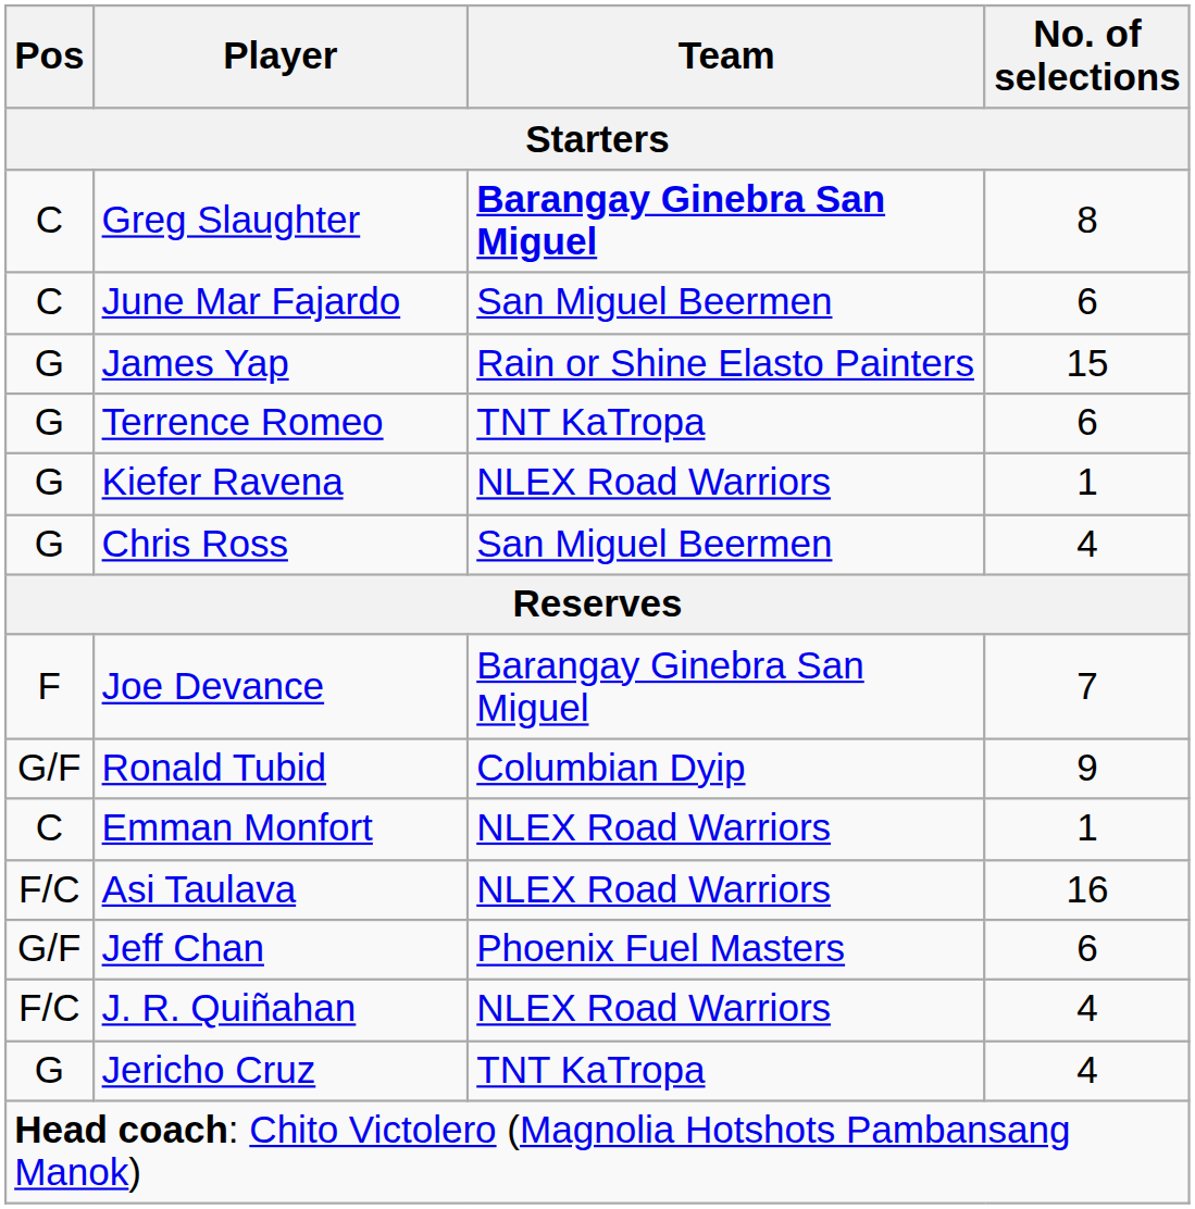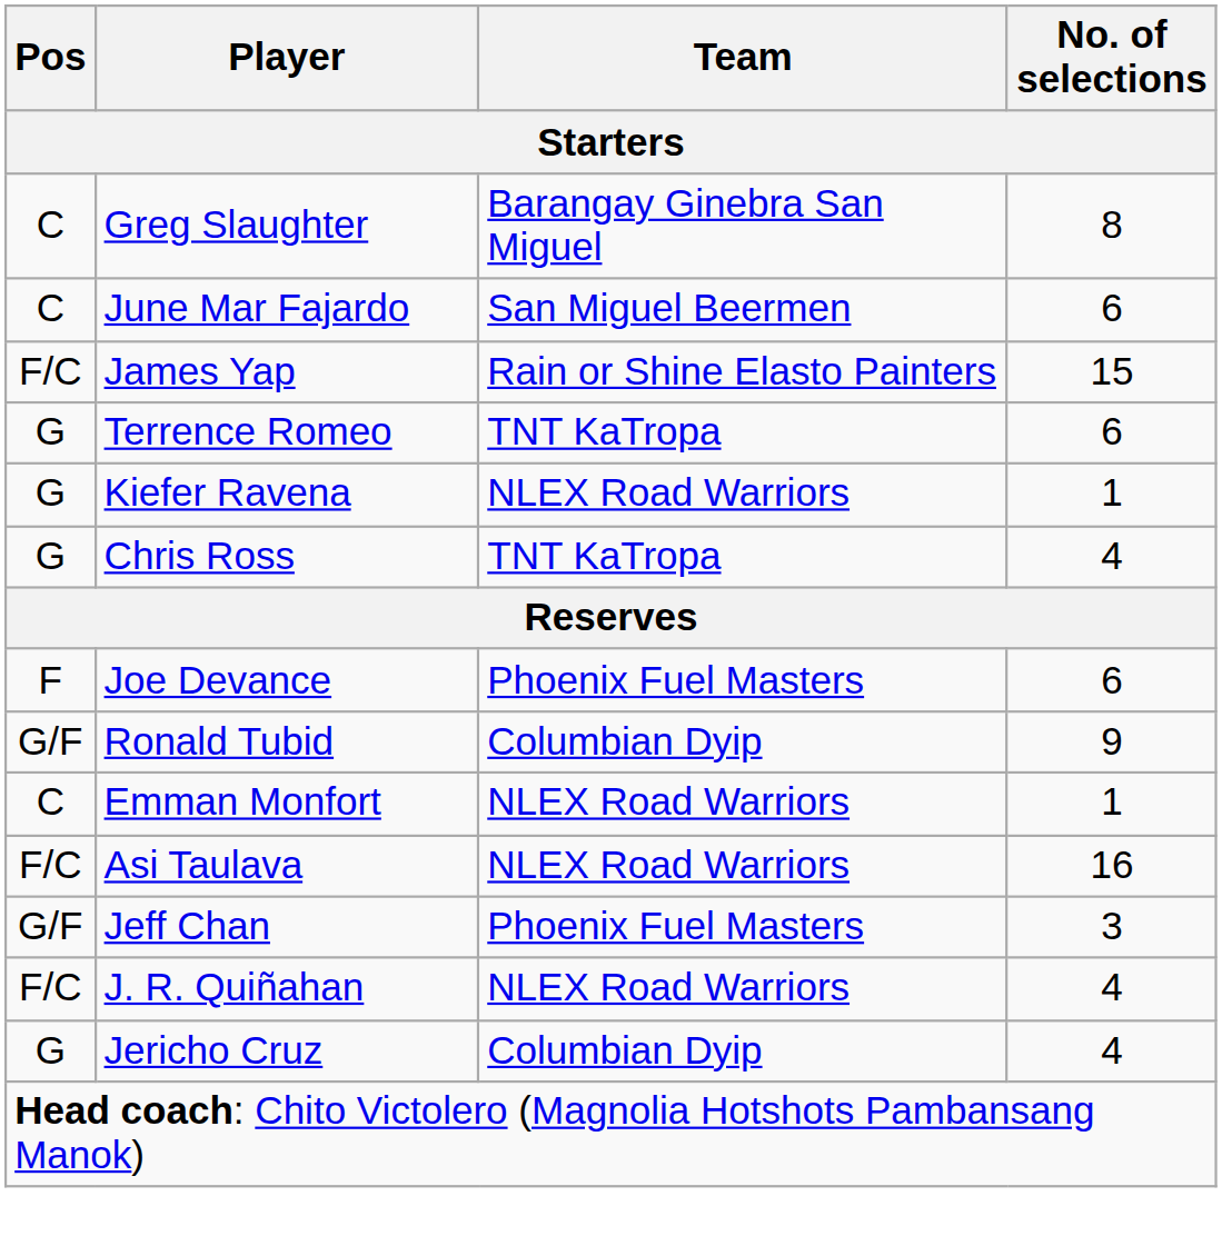 <table class="wikitable" style="text-align:center">
 <tr>
 <th scope="col" width="25px">Pos</th>
 <th scope="col" width="150px">Player</th>
 <th scope="col" width="210px">Team</th>
 <th scope="col" width="75px">No. of selections</th>
 </tr>
 <tr>
 <th scope="col" colspan="5">Starters</th>
 </tr>
 <tr>
 <td>C</td>
 <td style="text-align:left"><a href='#'>Greg Slaughter</a></td>
-<td style="text-align:left"><strong><a href='#'>Barangay Ginebra San Miguel</a></strong></td>
+<td style="text-align:left"><a href='#'>Barangay Ginebra San Miguel</a></td>
 <td>8</td>
 </tr>
 <tr>
 <td>C</td>
 <td style="text-align:left"><a href='#'>June Mar Fajardo</a></td>
 <td style="text-align:left"><a href='#'>San Miguel Beermen</a></td>
 <td>6</td>
 </tr>
 <tr>
-<td>G</td>
+<td>F/C</td>
 <td style="text-align:left"><a href='#'>James Yap</a></td>
 <td style="text-align:left"><a href='#'>Rain or Shine Elasto Painters</a></td>
 <td>15</td>
 </tr>
 <tr>
 <td>G</td>
 <td style="text-align:left"><a href='#'>Terrence Romeo</a></td>
 <td style="text-align:left"><a href='#'>TNT KaTropa</a></td>
 <td>6</td>
 </tr>
 <tr>
 <td>G</td>
 <td style="text-align:left"><a href='#'>Kiefer Ravena</a></td>
 <td style="text-align:left"><a href='#'>NLEX Road Warriors</a></td>
 <td>1</td>
 </tr>
 <tr>
 <td>G</td>
 <td style="text-align:left"><a href='#'>Chris Ross</a></td>
-<td style="text-align:left"><a href='#'>San Miguel Beermen</a></td>
+<td style="text-align:left"><a href='#'>TNT KaTropa</a></td>
 <td>4</td>
 </tr>
 <tr>
 <th scope="col" colspan="5">Reserves</th>
 </tr>
 <tr>
 <td>F</td>
 <td style="text-align:left"><a href='#'>Joe Devance</a></td>
-<td style="text-align:left"><a href='#'>Barangay Ginebra San Miguel</a></td>
-<td>7</td>
+<td style="text-align:left"><a href='#'>Phoenix Fuel Masters</a></td>
+<td>6</td>
 </tr>
 <tr>
 <td>G/F</td>
 <td style="text-align:left"><a href='#'>Ronald Tubid</a></td>
 <td style="text-align:left"><a href='#'>Columbian Dyip</a></td>
 <td>9</td>
 </tr>
 <tr>
 <td>C</td>
 <td style="text-align:left"><a href='#'>Emman Monfort</a></td>
 <td style="text-align:left"><a href='#'>NLEX Road Warriors</a></td>
 <td>1</td>
 </tr>
 <tr>
 <td>F/C</td>
 <td style="text-align:left"><a href='#'>Asi Taulava</a></td>
 <td style="text-align:left"><a href='#'>NLEX Road Warriors</a></td>
 <td>16</td>
 </tr>
 <tr>
 <td>G/F</td>
 <td style="text-align:left"><a href='#'>Jeff Chan</a></td>
 <td style="text-align:left"><a href='#'>Phoenix Fuel Masters</a></td>
-<td>6</td>
+<td>3</td>
 </tr>
 <tr>
 <td>F/C</td>
 <td style="text-align:left"><a href='#'>J. R. Quiñahan</a></td>
 <td style="text-align:left"><a href='#'>NLEX Road Warriors</a></td>
 <td>4</td>
 </tr>
 <tr>
 <td>G</td>
 <td style="text-align:left"><a href='#'>Jericho Cruz</a></td>
-<td style="text-align:left"><a href='#'>TNT KaTropa</a></td>
+<td style="text-align:left"><a href='#'>Columbian Dyip</a></td>
 <td>4</td>
 </tr>
 <tr>
 <td style="text-align:left" colspan="5"><strong>Head coach</strong>: <a href='#'>Chito Victolero</a> (<a href='#'>Magnolia Hotshots Pambansang Manok</a>)</td>
 </tr>
 </table>
